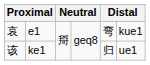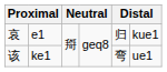 <table class="wikitable">
 <tr>
 <th colspan="2">Proximal</th>
 <th colspan="2">Neutral</th>
 <th colspan="2">Distal</th>
 </tr>
 <tr>
 <td>哀</td>
 <td>e1</td>
 <td rowspan="2">搿</td>
 <td rowspan="2">geq8</td>
-<td>弯</td>
+<td>归</td>
 <td>kue1</td>
 </tr>
 <tr>
 <td>该</td>
 <td>ke1</td>
-<td>归</td>
+<td>弯</td>
 <td>ue1</td>
 </tr>
 </table>
